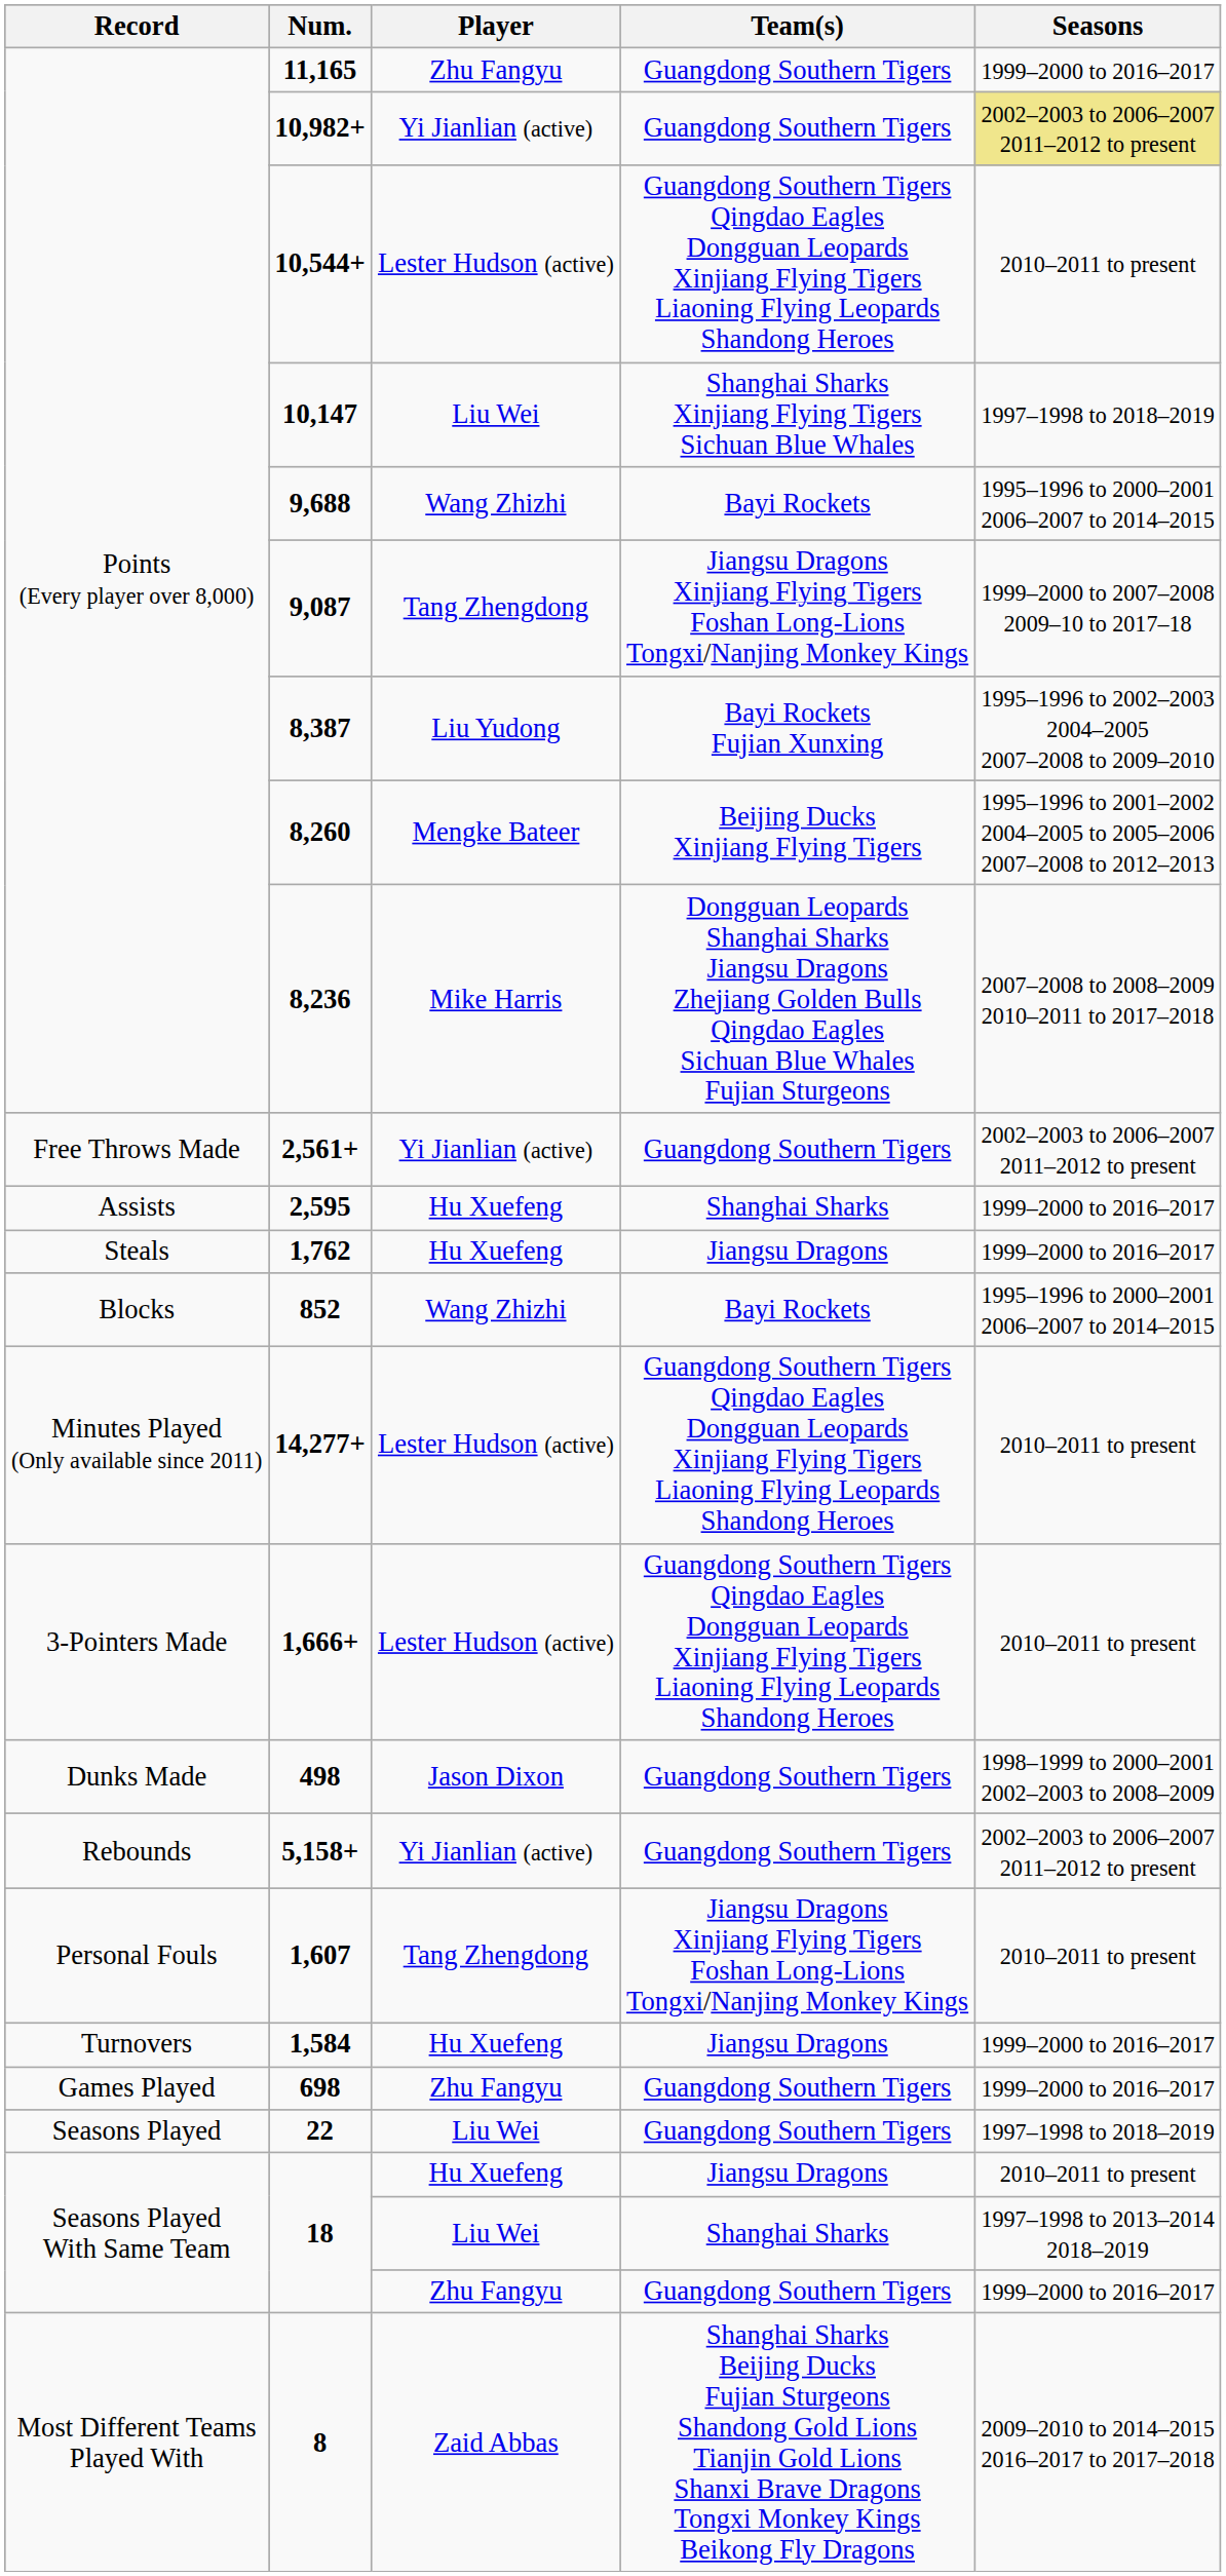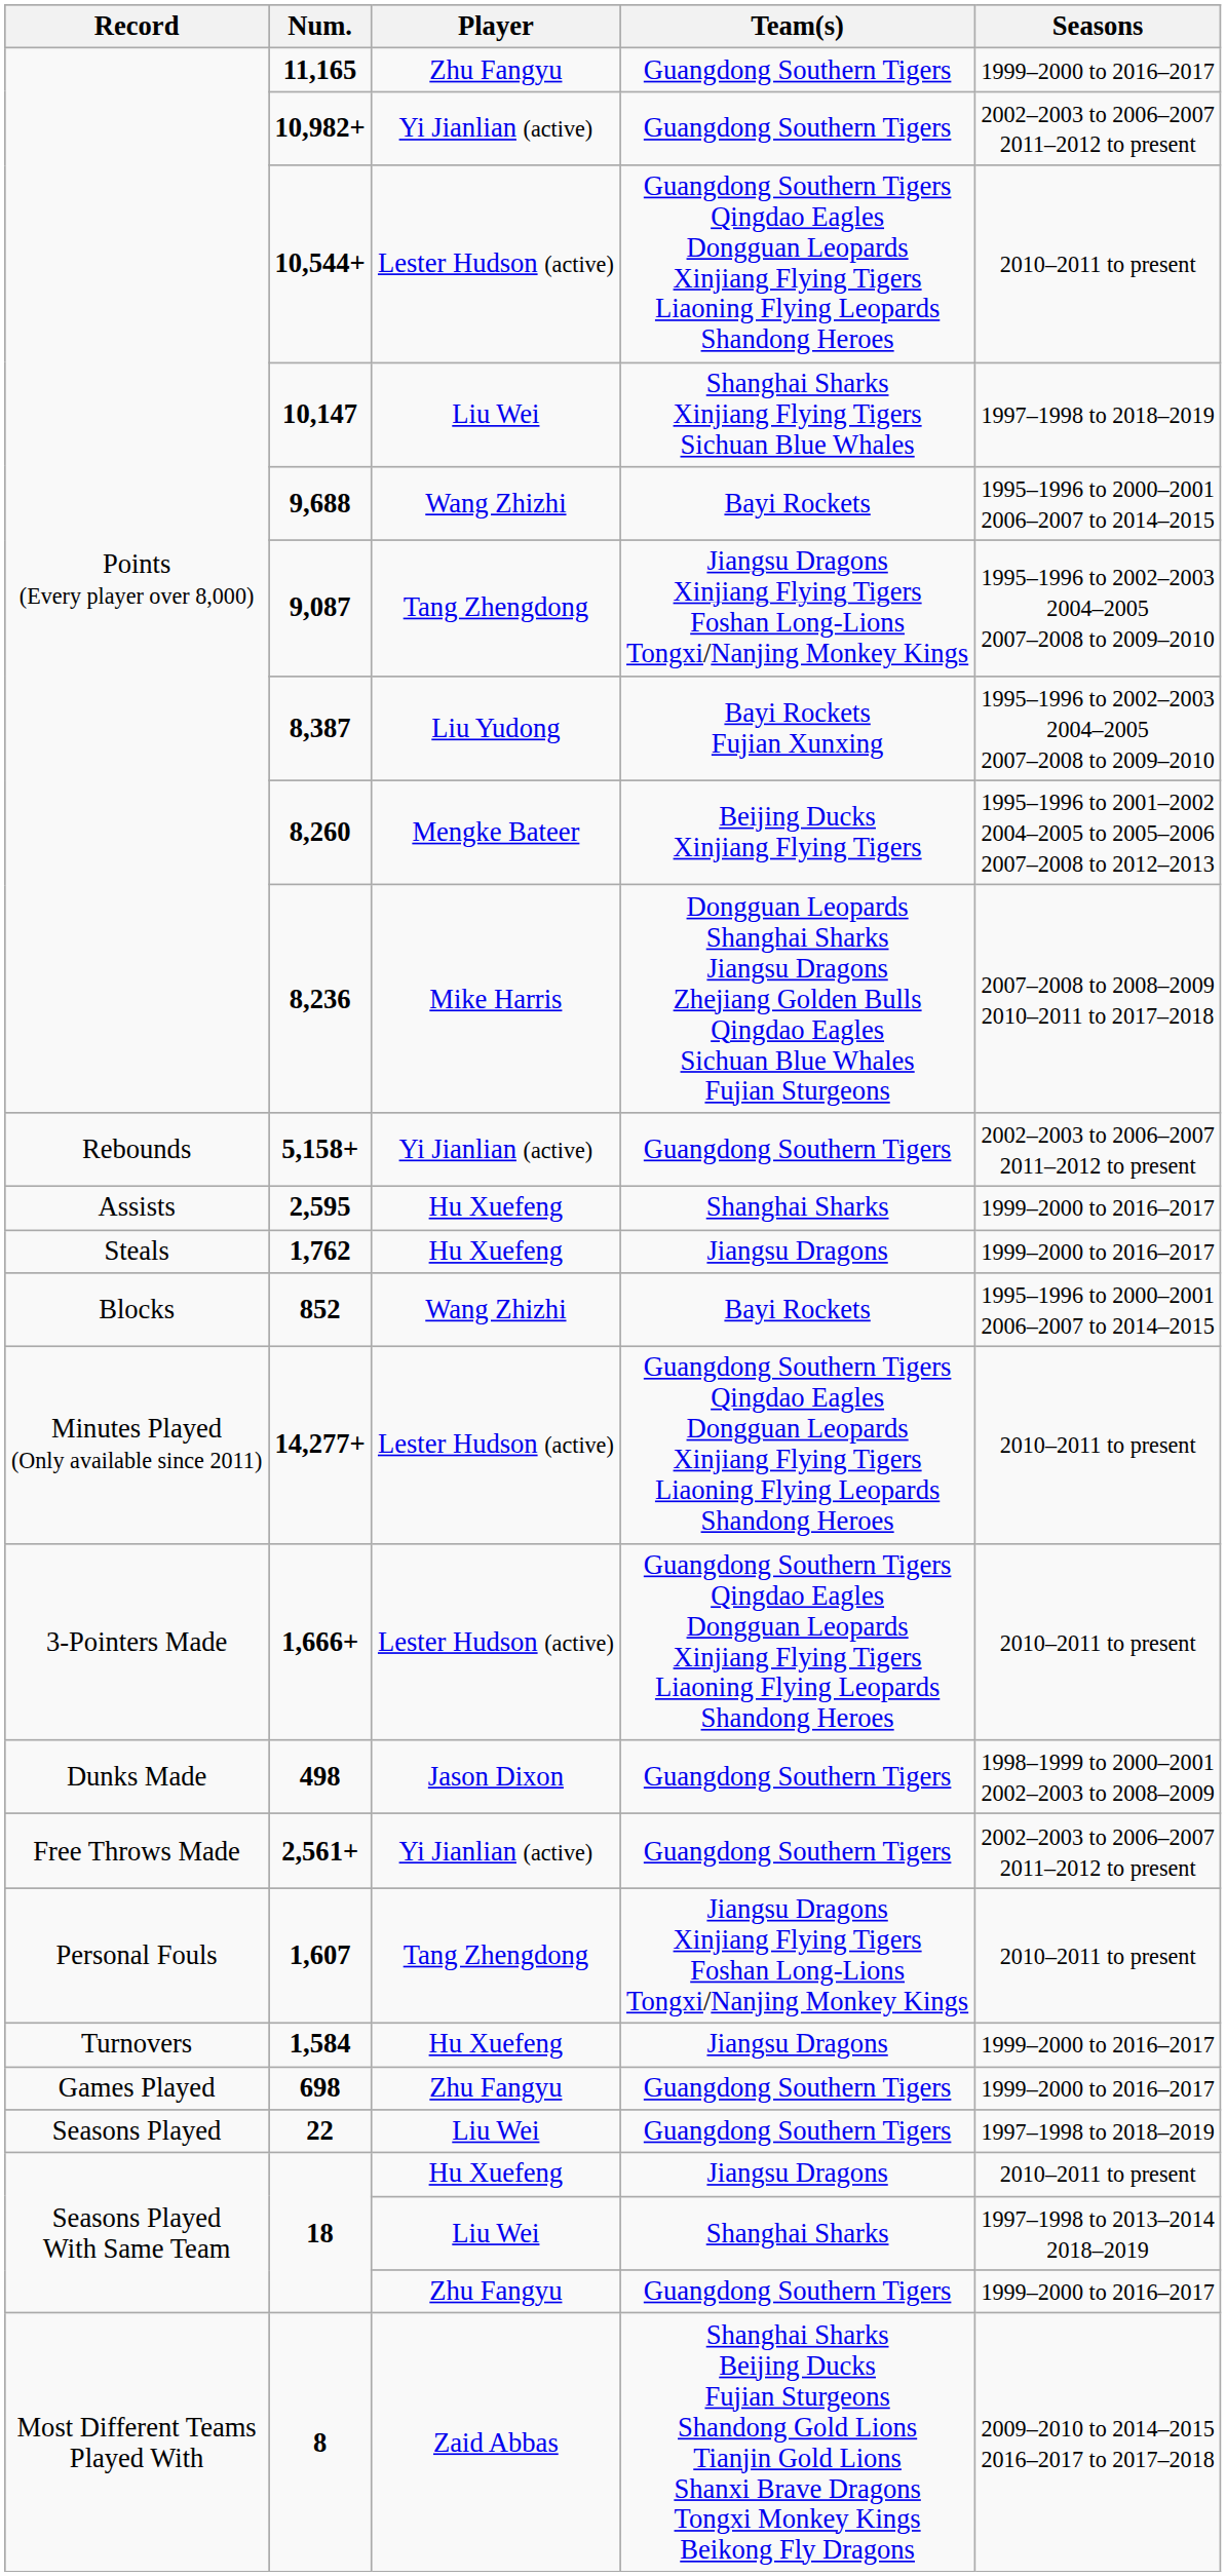 <table class="wikitable" style="text-align:center;">
 <tr>
 <th>Record</th>
 <th>Num.</th>
 <th>Player</th>
 <th>Team(s)</th>
 <th>Seasons</th>
 </tr>
 <tr>
 <td rowspan=9>Points<br><small>(Every player over 8,000)</small></td>
 <td><strong>11,165</strong></td>
 <td> <a href='#'>Zhu Fangyu</a></td>
 <td><a href='#'>Guangdong Southern Tigers</a></td>
 <td><small>1999–2000 to 2016–2017</small></td>
 </tr>
 <tr>
 <td><strong>10,982+</strong></td>
 <td> <a href='#'>Yi Jianlian</a> <small>(active)</small></td>
 <td><a href='#'>Guangdong Southern Tigers</a></td>
-<td style="background: khaki;"><small>2002–2003 to 2006–2007<br>2011–2012 to present</small></td>
+<td><small>2002–2003 to 2006–2007<br>2011–2012 to present</small></td>
 </tr>
 <tr>
 <td><strong>10,544+</strong></td>
 <td> <a href='#'>Lester Hudson</a> <small>(active)</small></td>
 <td><a href='#'>Guangdong Southern Tigers</a><br><a href='#'>Qingdao Eagles</a><br><a href='#'>Dongguan Leopards</a><br><a href='#'>Xinjiang Flying Tigers</a><br><a href='#'>Liaoning Flying Leopards</a><br><a href='#'>Shandong Heroes</a></td>
 <td><small>2010–2011 to present</small></td>
 </tr>
 <tr>
 <td><strong>10,147</strong></td>
 <td> <a href='#'>Liu Wei</a></td>
 <td><a href='#'>Shanghai Sharks</a><br><a href='#'>Xinjiang Flying Tigers</a><br><a href='#'>Sichuan Blue Whales</a></td>
 <td><small>1997–1998 to 2018–2019</small></td>
 </tr>
 <tr>
 <td><strong>9,688</strong></td>
 <td> <a href='#'>Wang Zhizhi</a></td>
 <td><a href='#'>Bayi Rockets</a></td>
 <td><small>1995–1996 to 2000–2001<br>2006–2007 to 2014–2015</small></td>
 </tr>
 <tr>
 <td><strong>9,087</strong></td>
 <td> <a href='#'>Tang Zhengdong</a></td>
 <td><a href='#'>Jiangsu Dragons</a><br><a href='#'>Xinjiang Flying Tigers</a><br><a href='#'>Foshan Long-Lions</a><br><a href='#'>Tongxi</a>/<a href='#'>Nanjing Monkey Kings</a></td>
-<td><small>1999–2000 to 2007–2008<br>2009–10 to 2017–18</small></td>
+<td><small>1995–1996 to 2002–2003<br>2004–2005<br>2007–2008 to 2009–2010</small></td>
 </tr>
 <tr>
 <td><strong>8,387</strong></td>
 <td> <a href='#'>Liu Yudong</a></td>
 <td><a href='#'>Bayi Rockets</a><br><a href='#'>Fujian Xunxing</a></td>
 <td><small>1995–1996 to 2002–2003<br>2004–2005<br>2007–2008 to 2009–2010</small></td>
 </tr>
 <tr>
 <td><strong>8,260</strong></td>
 <td> <a href='#'>Mengke Bateer</a></td>
 <td><a href='#'>Beijing Ducks</a><br><a href='#'>Xinjiang Flying Tigers</a></td>
 <td><small>1995–1996 to 2001–2002<br>2004–2005 to 2005–2006<br>2007–2008 to 2012–2013</small></td>
 </tr>
 <tr>
 <td><strong>8,236</strong></td>
 <td> <a href='#'>Mike Harris</a></td>
 <td><a href='#'>Dongguan Leopards</a><br><a href='#'>Shanghai Sharks</a><br><a href='#'>Jiangsu Dragons</a><br><a href='#'>Zhejiang Golden Bulls</a><br><a href='#'>Qingdao Eagles</a><br><a href='#'>Sichuan Blue Whales</a><br><a href='#'>Fujian Sturgeons</a></td>
 <td><small>2007–2008 to 2008–2009<br>2010–2011 to 2017–2018</small></td>
 </tr>
 <tr>
-<td>Free Throws Made</td>
-<td><strong>2,561+</strong></td>
+<td>Rebounds</td>
+<td><strong>5,158+</strong></td>
 <td> <a href='#'>Yi Jianlian</a> <small>(active)</small></td>
 <td><a href='#'>Guangdong Southern Tigers</a></td>
 <td><small>2002–2003 to 2006–2007<br>2011–2012 to present</small></td>
 </tr>
 <tr>
 <td>Assists</td>
 <td><strong>2,595</strong></td>
 <td> <a href='#'>Hu Xuefeng</a></td>
 <td><a href='#'>Shanghai Sharks</a></td>
 <td><small>1999–2000 to 2016–2017</small></td>
 </tr>
 <tr>
 <td>Steals</td>
 <td><strong>1,762</strong></td>
 <td> <a href='#'>Hu Xuefeng</a></td>
 <td><a href='#'>Jiangsu Dragons</a></td>
 <td><small>1999–2000 to 2016–2017</small></td>
 </tr>
 <tr>
 <td>Blocks</td>
 <td><strong>852</strong></td>
 <td> <a href='#'>Wang Zhizhi</a></td>
 <td><a href='#'>Bayi Rockets</a></td>
 <td><small>1995–1996 to 2000–2001<br>2006–2007 to 2014–2015</small></td>
 </tr>
 <tr>
 <td>Minutes Played<br><small>(Only available since 2011)</small></td>
 <td><strong>14,277+</strong></td>
 <td> <a href='#'>Lester Hudson</a> <small>(active)</small></td>
 <td><a href='#'>Guangdong Southern Tigers</a><br><a href='#'>Qingdao Eagles</a><br><a href='#'>Dongguan Leopards</a><br><a href='#'>Xinjiang Flying Tigers</a><br><a href='#'>Liaoning Flying Leopards</a><br><a href='#'>Shandong Heroes</a></td>
 <td><small>2010–2011 to present</small></td>
 </tr>
 <tr>
 <td>3-Pointers Made</td>
 <td><strong>1,666+</strong></td>
 <td> <a href='#'>Lester Hudson</a> <small>(active)</small></td>
 <td><a href='#'>Guangdong Southern Tigers</a><br><a href='#'>Qingdao Eagles</a><br><a href='#'>Dongguan Leopards</a><br><a href='#'>Xinjiang Flying Tigers</a><br><a href='#'>Liaoning Flying Leopards</a><br><a href='#'>Shandong Heroes</a></td>
 <td><small>2010–2011 to present</small></td>
 </tr>
 <tr>
 <td>Dunks Made</td>
 <td><strong>498</strong></td>
 <td> <a href='#'>Jason Dixon</a></td>
 <td><a href='#'>Guangdong Southern Tigers</a></td>
 <td><small>1998–1999 to 2000–2001<br>2002–2003 to 2008–2009</small></td>
 </tr>
 <tr>
-<td>Rebounds</td>
-<td><strong>5,158+</strong></td>
+<td>Free Throws Made</td>
+<td><strong>2,561+</strong></td>
 <td> <a href='#'>Yi Jianlian</a> <small>(active)</small></td>
 <td><a href='#'>Guangdong Southern Tigers</a></td>
 <td><small>2002–2003 to 2006–2007<br>2011–2012 to present</small></td>
 </tr>
 <tr>
 <td>Personal Fouls</td>
 <td><strong>1,607</strong></td>
 <td> <a href='#'>Tang Zhengdong</a></td>
 <td><a href='#'>Jiangsu Dragons</a><br><a href='#'>Xinjiang Flying Tigers</a><br><a href='#'>Foshan Long-Lions</a><br><a href='#'>Tongxi</a>/<a href='#'>Nanjing Monkey Kings</a></td>
 <td><small>2010–2011 to present</small></td>
 </tr>
 <tr>
 <td>Turnovers</td>
 <td><strong>1,584</strong></td>
 <td> <a href='#'>Hu Xuefeng</a></td>
 <td><a href='#'>Jiangsu Dragons</a></td>
 <td><small>1999–2000 to 2016–2017</small></td>
 </tr>
 <tr>
 <td>Games Played</td>
 <td><strong>698</strong></td>
 <td> <a href='#'>Zhu Fangyu</a></td>
 <td><a href='#'>Guangdong Southern Tigers</a></td>
 <td><small>1999–2000 to 2016–2017</small></td>
 </tr>
 <tr>
 <td>Seasons Played</td>
 <td><strong>22</strong></td>
 <td> <a href='#'>Liu Wei</a></td>
 <td><a href='#'>Guangdong Southern Tigers</a></td>
 <td><small>1997–1998 to 2018–2019</small></td>
 </tr>
 <tr>
 <td rowspan=3>Seasons Played<br>With Same Team</td>
 <td rowspan=3><strong>18</strong></td>
 <td> <a href='#'>Hu Xuefeng</a></td>
 <td><a href='#'>Jiangsu Dragons</a></td>
 <td><small>2010–2011 to present</small></td>
 </tr>
 <tr>
 <td> <a href='#'>Liu Wei</a></td>
 <td><a href='#'>Shanghai Sharks</a></td>
 <td><small>1997–1998 to 2013–2014<br>2018–2019</small></td>
 </tr>
 <tr>
 <td> <a href='#'>Zhu Fangyu</a></td>
 <td><a href='#'>Guangdong Southern Tigers</a></td>
 <td><small>1999–2000 to 2016–2017</small></td>
 </tr>
 <tr>
 <td>Most Different Teams<br>Played With</td>
 <td><strong>8</strong></td>
 <td> <a href='#'>Zaid Abbas</a></td>
 <td><a href='#'>Shanghai Sharks</a><br><a href='#'>Beijing Ducks</a><br><a href='#'>Fujian Sturgeons</a><br><a href='#'>Shandong Gold Lions</a><br><a href='#'>Tianjin Gold Lions</a><br><a href='#'>Shanxi Brave Dragons</a><br><a href='#'>Tongxi Monkey Kings</a><br><a href='#'>Beikong Fly Dragons</a></td>
 <td><small>2009–2010 to 2014–2015<br>2016–2017 to 2017–2018</small></td>
 </tr>
 </table>
